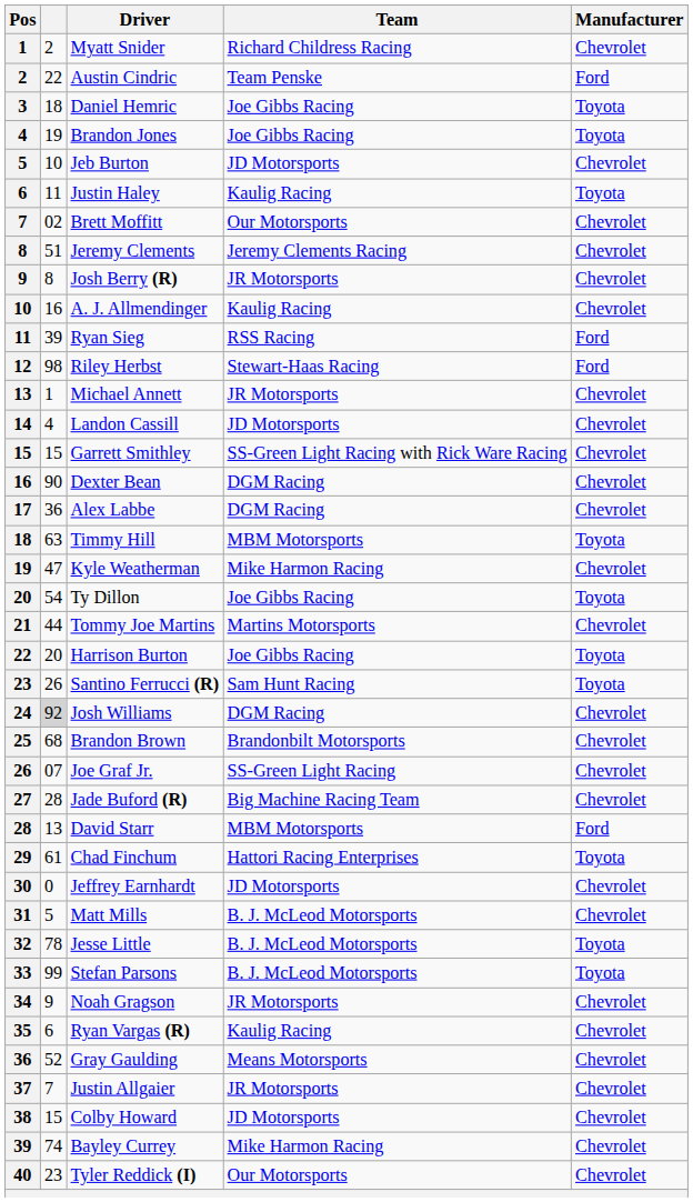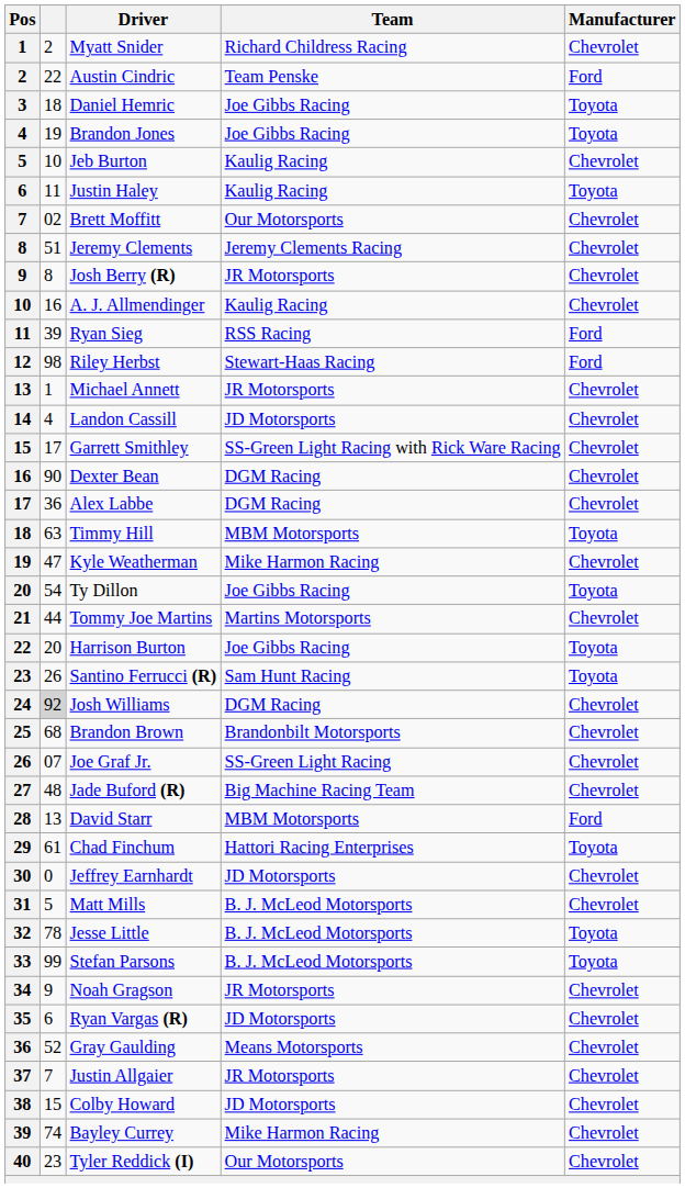 <table class="wikitable" style="font-size:98%">
 <tr>
 <th>Pos</th>
 <th></th>
 <th>Driver</th>
 <th>Team</th>
 <th>Manufacturer</th>
 </tr>
 <tr>
 <th>1</th>
 <td>2</td>
 <td><a href='#'>Myatt Snider</a></td>
 <td><a href='#'>Richard Childress Racing</a></td>
 <td><a href='#'>Chevrolet</a></td>
 </tr>
 <tr>
 <th>2</th>
 <td>22</td>
 <td><a href='#'>Austin Cindric</a></td>
 <td><a href='#'>Team Penske</a></td>
 <td><a href='#'>Ford</a></td>
 </tr>
 <tr>
 <th>3</th>
 <td>18</td>
 <td><a href='#'>Daniel Hemric</a></td>
 <td><a href='#'>Joe Gibbs Racing</a></td>
 <td><a href='#'>Toyota</a></td>
 </tr>
 <tr>
 <th>4</th>
 <td>19</td>
 <td><a href='#'>Brandon Jones</a></td>
 <td><a href='#'>Joe Gibbs Racing</a></td>
 <td><a href='#'>Toyota</a></td>
 </tr>
 <tr>
 <th>5</th>
 <td>10</td>
 <td><a href='#'>Jeb Burton</a></td>
-<td><a href='#'>JD Motorsports</a></td>
+<td><a href='#'>Kaulig Racing</a></td>
 <td><a href='#'>Chevrolet</a></td>
 </tr>
 <tr>
 <th>6</th>
 <td>11</td>
 <td><a href='#'>Justin Haley</a></td>
 <td><a href='#'>Kaulig Racing</a></td>
 <td><a href='#'>Toyota</a></td>
 </tr>
 <tr>
 <th>7</th>
 <td>02</td>
 <td><a href='#'>Brett Moffitt</a></td>
 <td><a href='#'>Our Motorsports</a></td>
 <td><a href='#'>Chevrolet</a></td>
 </tr>
 <tr>
 <th>8</th>
 <td>51</td>
 <td><a href='#'>Jeremy Clements</a></td>
 <td><a href='#'>Jeremy Clements Racing</a></td>
 <td><a href='#'>Chevrolet</a></td>
 </tr>
 <tr>
 <th>9</th>
 <td>8</td>
 <td><a href='#'>Josh Berry</a> <strong>(R)</strong></td>
 <td><a href='#'>JR Motorsports</a></td>
 <td><a href='#'>Chevrolet</a></td>
 </tr>
 <tr>
 <th>10</th>
 <td>16</td>
 <td><a href='#'>A. J. Allmendinger</a></td>
 <td><a href='#'>Kaulig Racing</a></td>
 <td><a href='#'>Chevrolet</a></td>
 </tr>
 <tr>
 <th>11</th>
 <td>39</td>
 <td><a href='#'>Ryan Sieg</a></td>
 <td><a href='#'>RSS Racing</a></td>
 <td><a href='#'>Ford</a></td>
 </tr>
 <tr>
 <th>12</th>
 <td>98</td>
 <td><a href='#'>Riley Herbst</a></td>
 <td><a href='#'>Stewart-Haas Racing</a></td>
 <td><a href='#'>Ford</a></td>
 </tr>
 <tr>
 <th>13</th>
 <td>1</td>
 <td><a href='#'>Michael Annett</a></td>
 <td><a href='#'>JR Motorsports</a></td>
 <td><a href='#'>Chevrolet</a></td>
 </tr>
 <tr>
 <th>14</th>
 <td>4</td>
 <td><a href='#'>Landon Cassill</a></td>
 <td><a href='#'>JD Motorsports</a></td>
 <td><a href='#'>Chevrolet</a></td>
 </tr>
 <tr>
 <th>15</th>
-<td>15</td>
+<td>17</td>
 <td><a href='#'>Garrett Smithley</a></td>
 <td><a href='#'>SS-Green Light Racing</a> with <a href='#'>Rick Ware Racing</a></td>
 <td><a href='#'>Chevrolet</a></td>
 </tr>
 <tr>
 <th>16</th>
 <td>90</td>
 <td><a href='#'>Dexter Bean</a></td>
 <td><a href='#'>DGM Racing</a></td>
 <td><a href='#'>Chevrolet</a></td>
 </tr>
 <tr>
 <th>17</th>
 <td>36</td>
 <td><a href='#'>Alex Labbe</a></td>
 <td><a href='#'>DGM Racing</a></td>
 <td><a href='#'>Chevrolet</a></td>
 </tr>
 <tr>
 <th>18</th>
 <td>63</td>
 <td><a href='#'>Timmy Hill</a></td>
 <td><a href='#'>MBM Motorsports</a></td>
 <td><a href='#'>Toyota</a></td>
 </tr>
 <tr>
 <th>19</th>
 <td>47</td>
 <td><a href='#'>Kyle Weatherman</a></td>
 <td><a href='#'>Mike Harmon Racing</a></td>
 <td><a href='#'>Chevrolet</a></td>
 </tr>
 <tr>
 <th>20</th>
 <td>54</td>
 <td>Ty Dillon</td>
 <td><a href='#'>Joe Gibbs Racing</a></td>
 <td><a href='#'>Toyota</a></td>
 </tr>
 <tr>
 <th>21</th>
 <td>44</td>
 <td><a href='#'>Tommy Joe Martins</a></td>
 <td><a href='#'>Martins Motorsports</a></td>
 <td><a href='#'>Chevrolet</a></td>
 </tr>
 <tr>
 <th>22</th>
 <td>20</td>
 <td><a href='#'>Harrison Burton</a></td>
 <td><a href='#'>Joe Gibbs Racing</a></td>
 <td><a href='#'>Toyota</a></td>
 </tr>
 <tr>
 <th>23</th>
 <td>26</td>
 <td><a href='#'>Santino Ferrucci</a> <strong>(R)</strong></td>
 <td><a href='#'>Sam Hunt Racing</a></td>
 <td><a href='#'>Toyota</a></td>
 </tr>
 <tr>
 <th>24</th>
 <td style="background: lightgrey;">92</td>
 <td><a href='#'>Josh Williams</a></td>
 <td><a href='#'>DGM Racing</a></td>
 <td><a href='#'>Chevrolet</a></td>
 </tr>
 <tr>
 <th>25</th>
 <td>68</td>
 <td><a href='#'>Brandon Brown</a></td>
 <td><a href='#'>Brandonbilt Motorsports</a></td>
 <td><a href='#'>Chevrolet</a></td>
 </tr>
 <tr>
 <th>26</th>
 <td>07</td>
 <td><a href='#'>Joe Graf Jr.</a></td>
 <td><a href='#'>SS-Green Light Racing</a></td>
 <td><a href='#'>Chevrolet</a></td>
 </tr>
 <tr>
 <th>27</th>
-<td>28</td>
+<td>48</td>
 <td><a href='#'>Jade Buford</a> <strong>(R)</strong></td>
 <td><a href='#'>Big Machine Racing Team</a></td>
 <td><a href='#'>Chevrolet</a></td>
 </tr>
 <tr>
 <th>28</th>
 <td>13</td>
 <td><a href='#'>David Starr</a></td>
 <td><a href='#'>MBM Motorsports</a></td>
 <td><a href='#'>Ford</a></td>
 </tr>
 <tr>
 <th>29</th>
 <td>61</td>
 <td><a href='#'>Chad Finchum</a></td>
 <td><a href='#'>Hattori Racing Enterprises</a></td>
 <td><a href='#'>Toyota</a></td>
 </tr>
 <tr>
 <th>30</th>
 <td>0</td>
 <td><a href='#'>Jeffrey Earnhardt</a></td>
 <td><a href='#'>JD Motorsports</a></td>
 <td><a href='#'>Chevrolet</a></td>
 </tr>
 <tr>
 <th>31</th>
 <td>5</td>
 <td><a href='#'>Matt Mills</a></td>
 <td><a href='#'>B. J. McLeod Motorsports</a></td>
 <td><a href='#'>Chevrolet</a></td>
 </tr>
 <tr>
 <th>32</th>
 <td>78</td>
 <td><a href='#'>Jesse Little</a></td>
 <td><a href='#'>B. J. McLeod Motorsports</a></td>
 <td><a href='#'>Toyota</a></td>
 </tr>
 <tr>
 <th>33</th>
 <td>99</td>
 <td><a href='#'>Stefan Parsons</a></td>
 <td><a href='#'>B. J. McLeod Motorsports</a></td>
 <td><a href='#'>Toyota</a></td>
 </tr>
 <tr>
 <th>34</th>
 <td>9</td>
 <td><a href='#'>Noah Gragson</a></td>
 <td><a href='#'>JR Motorsports</a></td>
 <td><a href='#'>Chevrolet</a></td>
 </tr>
 <tr>
 <th>35</th>
 <td>6</td>
 <td><a href='#'>Ryan Vargas</a> <strong>(R)</strong></td>
-<td><a href='#'>Kaulig Racing</a></td>
+<td><a href='#'>JD Motorsports</a></td>
 <td><a href='#'>Chevrolet</a></td>
 </tr>
 <tr>
 <th>36</th>
 <td>52</td>
 <td><a href='#'>Gray Gaulding</a></td>
 <td><a href='#'>Means Motorsports</a></td>
 <td><a href='#'>Chevrolet</a></td>
 </tr>
 <tr>
 <th>37</th>
 <td>7</td>
 <td><a href='#'>Justin Allgaier</a></td>
 <td><a href='#'>JR Motorsports</a></td>
 <td><a href='#'>Chevrolet</a></td>
 </tr>
 <tr>
 <th>38</th>
 <td>15</td>
 <td><a href='#'>Colby Howard</a></td>
 <td><a href='#'>JD Motorsports</a></td>
 <td><a href='#'>Chevrolet</a></td>
 </tr>
 <tr>
 <th>39</th>
 <td>74</td>
 <td><a href='#'>Bayley Currey</a></td>
 <td><a href='#'>Mike Harmon Racing</a></td>
 <td><a href='#'>Chevrolet</a></td>
 </tr>
 <tr>
 <th>40</th>
 <td>23</td>
 <td><a href='#'>Tyler Reddick</a> <strong>(I)</strong></td>
 <td><a href='#'>Our Motorsports</a></td>
 <td><a href='#'>Chevrolet</a></td>
 </tr>
 <tr>
 <th colspan="6"></th>
 </tr>
 <tr>
 </tr>
 </table>
